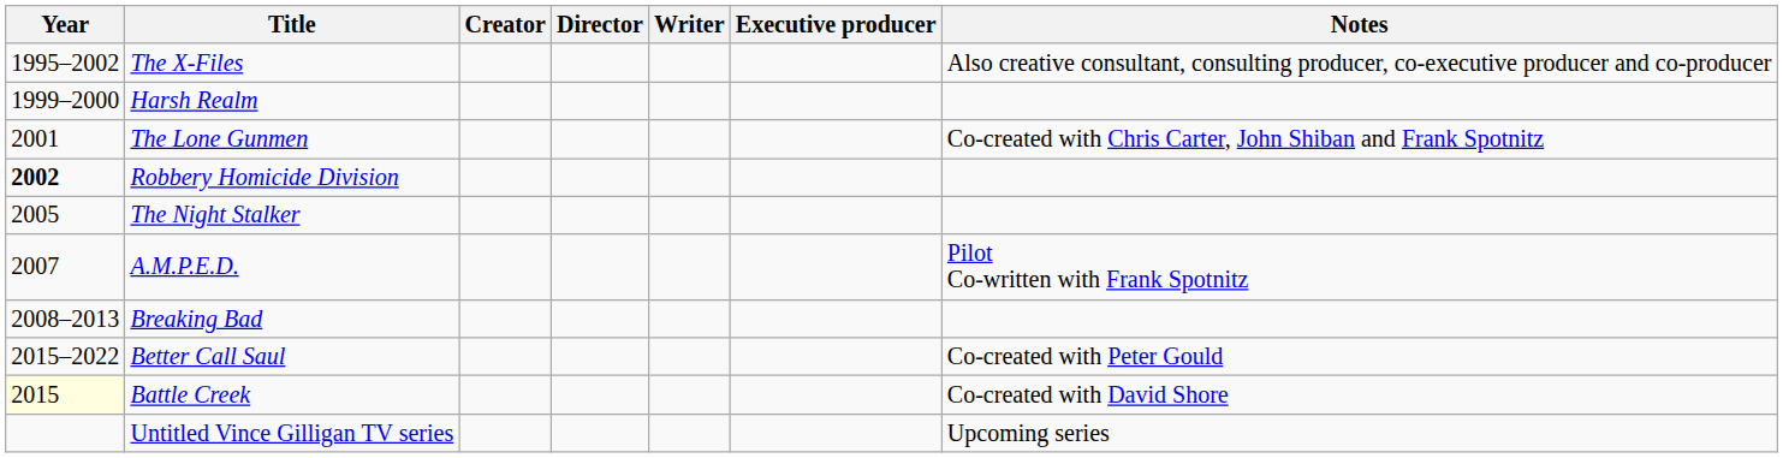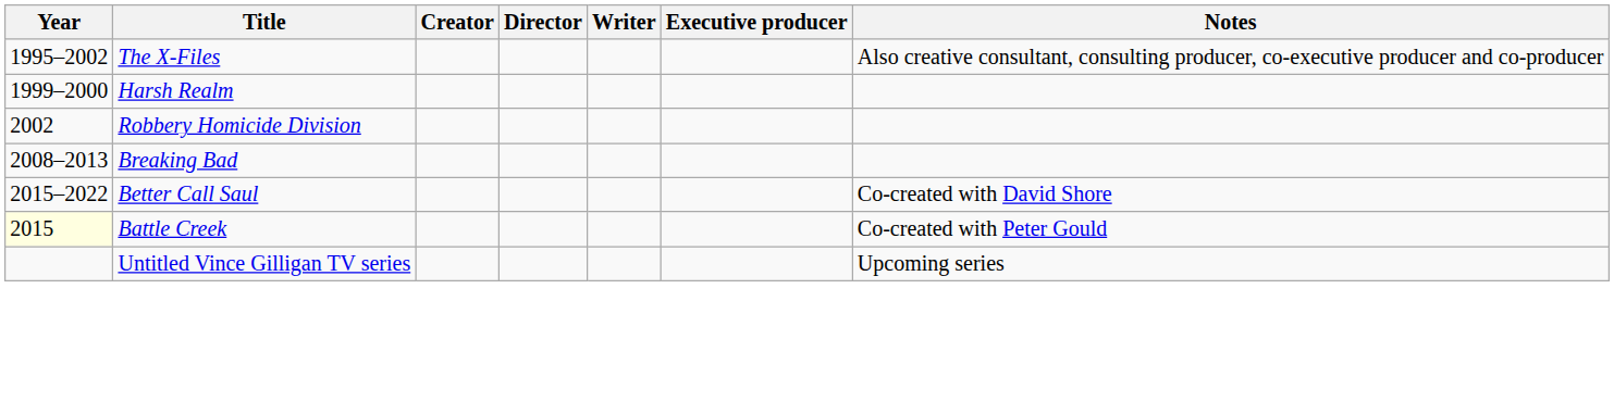 <table class="wikitable sortable">
 <tr>
 <th>Year</th>
 <th>Title</th>
 <th>Creator</th>
 <th>Director</th>
 <th>Writer</th>
 <th>Executive producer</th>
 <th>Notes</th>
 </tr>
 <tr>
 <td>1995–2002</td>
 <td><em><a href='#'>The X-Files</a></em></td>
 <td></td>
 <td></td>
 <td></td>
 <td></td>
 <td>Also creative consultant, consulting producer, co-executive producer and co-producer</td>
 </tr>
 <tr>
 <td>1999–2000</td>
 <td><em><a href='#'>Harsh Realm</a></em></td>
 <td></td>
 <td></td>
 <td></td>
 <td></td>
 <td></td>
 </tr>
 <tr>
-<td>2001</td>
-<td><em><a href='#'>The Lone Gunmen</a></em></td>
-<td></td>
-<td></td>
-<td></td>
-<td></td>
-<td>Co-created with <a href='#'>Chris Carter</a>, <a href='#'>John Shiban</a> and <a href='#'>Frank Spotnitz</a></td>
-</tr>
-<tr>
-<td><strong>2002</strong></td>
+<td>2002</td>
 <td><em><a href='#'>Robbery Homicide Division</a></em></td>
 <td></td>
 <td></td>
 <td></td>
 <td></td>
 <td></td>
-</tr>
-<tr>
-<td>2005</td>
-<td><em><a href='#'>The Night Stalker</a></em></td>
-<td></td>
-<td></td>
-<td></td>
-<td></td>
-<td></td>
-</tr>
-<tr>
-<td>2007</td>
-<td><em><a href='#'>A.M.P.E.D.</a></em></td>
-<td></td>
-<td></td>
-<td></td>
-<td></td>
-<td><a href='#'>Pilot</a><br>Co-written with <a href='#'>Frank Spotnitz</a></td>
 </tr>
 <tr>
 <td>2008–2013</td>
 <td><em><a href='#'>Breaking Bad</a></em></td>
 <td></td>
 <td></td>
 <td></td>
 <td></td>
 <td></td>
 </tr>
 <tr>
 <td>2015–2022</td>
 <td><em><a href='#'>Better Call Saul</a></em></td>
 <td></td>
 <td></td>
 <td></td>
 <td></td>
-<td>Co-created with <a href='#'>Peter Gould</a></td>
+<td>Co-created with <a href='#'>David Shore</a></td>
 </tr>
 <tr>
 <td style="background: lightyellow;">2015</td>
 <td><em><a href='#'>Battle Creek</a></em></td>
 <td></td>
 <td></td>
 <td></td>
 <td></td>
-<td>Co-created with <a href='#'>David Shore</a></td>
+<td>Co-created with <a href='#'>Peter Gould</a></td>
 </tr>
 <tr>
 <td></td>
 <td><a href='#'>Untitled Vince Gilligan TV series</a></td>
 <td></td>
 <td></td>
 <td></td>
 <td></td>
 <td>Upcoming series</td>
 </tr>
 </table>
